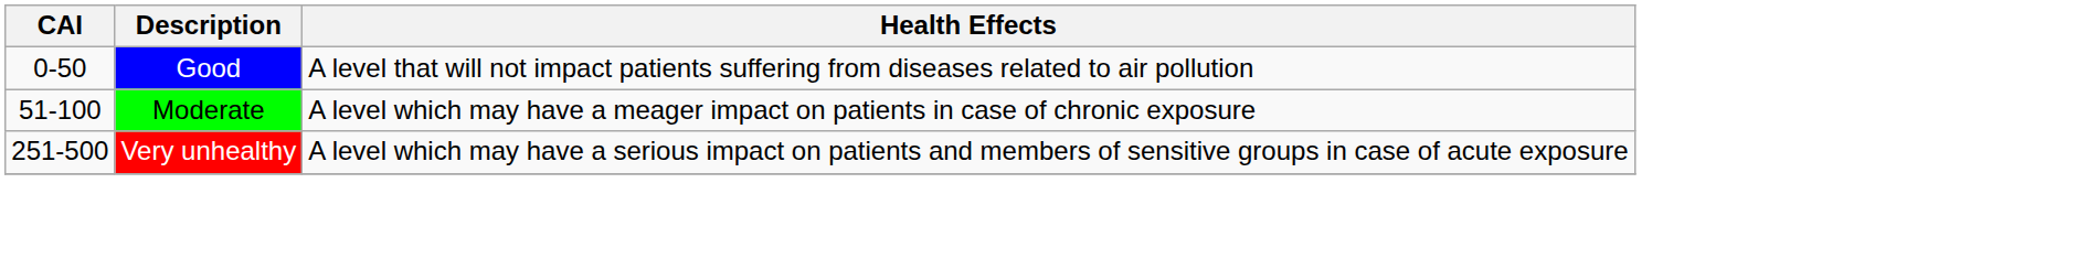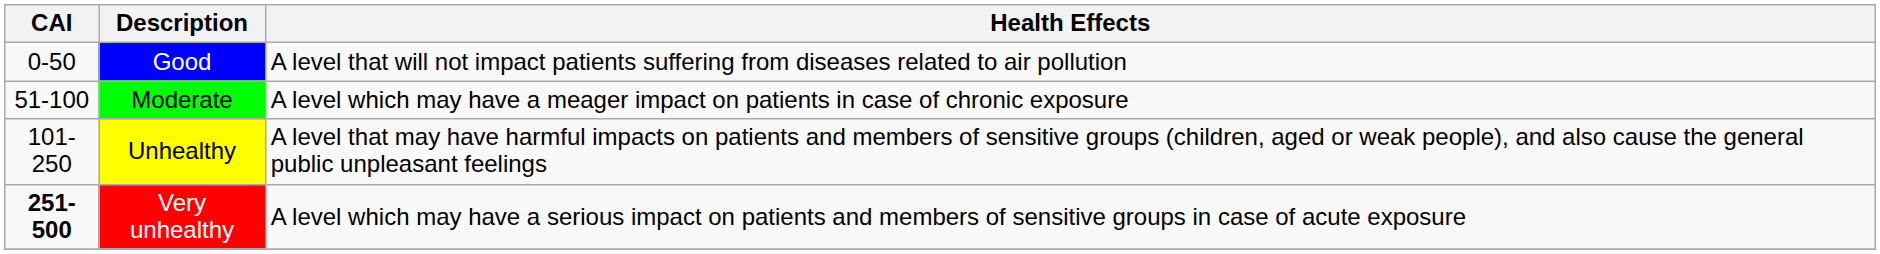 <table class="wikitable">
 <tr>
 <th>CAI</th>
 <th>Description</th>
 <th>Health Effects</th>
 </tr>
 <tr>
 <td style="text-align:center;">0-50</td>
 <td style="text-align:center; background:#0000ff;color:#fff">Good</td>
 <td>A level that will not impact patients suffering from diseases related to air pollution</td>
 </tr>
 <tr>
 <td style="text-align:center;">51-100</td>
 <td style="text-align:center; background:#00ff00;color:#000">Moderate</td>
 <td>A level which may have a meager impact on patients in case of chronic exposure</td>
 </tr>
 <tr>
-<td style="text-align:center;">251-500</td>
+<td style="text-align:center;">101-250</td>
+<td style="text-align:center; background:#ffff00;color:#000">Unhealthy</td>
+<td>A level that may have harmful impacts on patients and members of sensitive groups (children, aged or weak people), and also cause the general public unpleasant feelings</td>
+</tr>
+<tr>
+<td style="text-align:center;"><strong>251-500</strong></td>
 <td style="text-align:center; background:#ff0000;color:#fff">Very unhealthy</td>
 <td>A level which may have a serious impact on patients and members of sensitive groups in case of acute exposure</td>
 </tr>
 <tr>
 </tr>
 </table>
